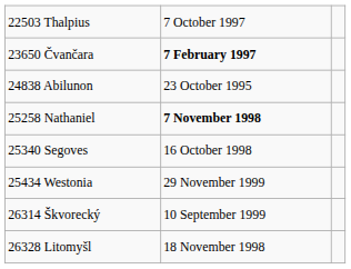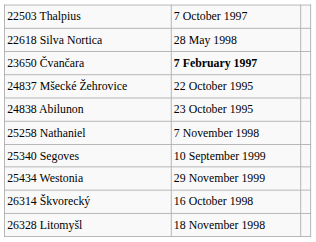 <table class="wikitable" style="font-size: 89%; float: left; width: 26em; margin-right: 1em; height: 280px">
 <tr>
 <td>22503 Thalpius</td>
 <td>7 October 1997</td>
 <td> </td>
 </tr>
 <tr>
+<td>22618 Silva Nortica</td>
+<td>28 May 1998</td>
+<td></td>
+</tr>
+<tr>
 <td>23650 Čvančara</td>
 <td><strong>7 February 1997</strong></td>
+<td></td>
+</tr>
+<tr>
+<td>24837 Mšecké Žehrovice</td>
+<td>22 October 1995</td>
 <td></td>
 </tr>
 <tr>
 <td>24838 Abilunon</td>
 <td>23 October 1995</td>
 <td></td>
 </tr>
 <tr>
 <td>25258 Nathaniel</td>
-<td><strong>7 November 1998</strong></td>
+<td>7 November 1998</td>
 <td> </td>
 </tr>
 <tr>
 <td>25340 Segoves</td>
-<td>16 October 1998</td>
+<td>10 September 1999</td>
 <td> </td>
 </tr>
 <tr>
 <td>25434 Westonia</td>
 <td>29 November 1999</td>
 <td></td>
 </tr>
 <tr>
 <td>26314 Škvorecký</td>
-<td>10 September 1999</td>
+<td>16 October 1998</td>
 <td> </td>
 </tr>
 <tr>
 <td>26328 Litomyšl</td>
 <td>18 November 1998</td>
 <td> </td>
 </tr>
 </table>
